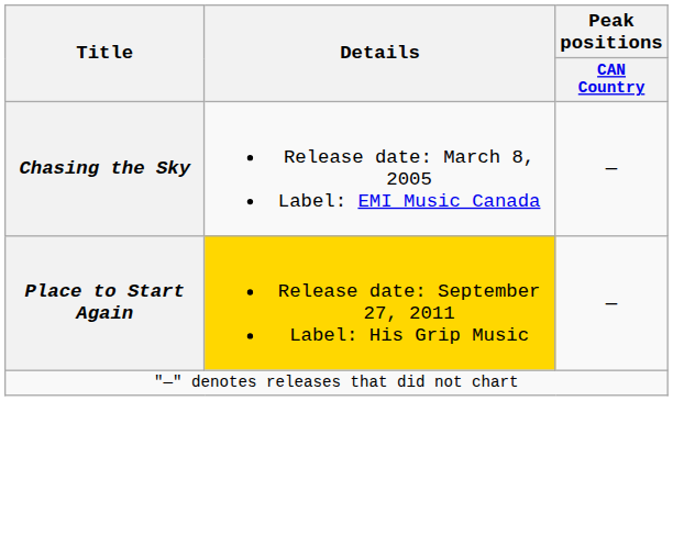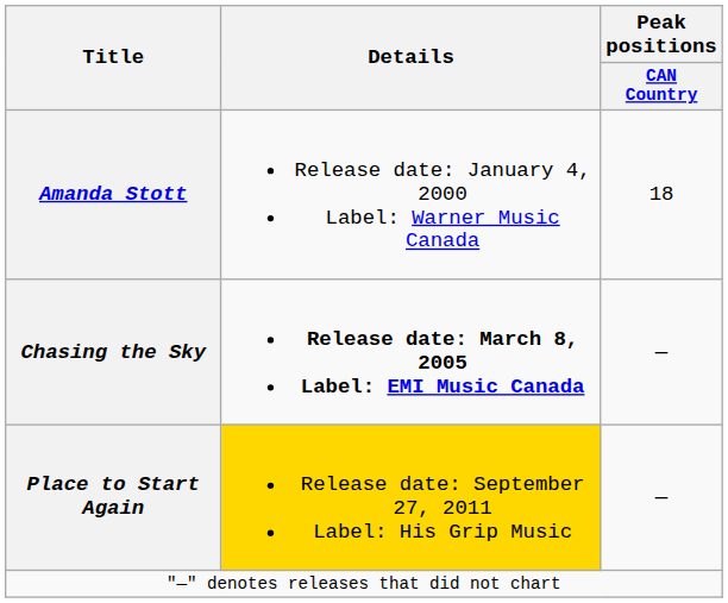 <table class="wikitable plainrowheaders" style="text-align:center;">
 <tr>
 <th rowspan="2" style="width:10em;">Title</th>
 <th rowspan="2" style="width:18em;">Details</th>
 <th colspan="1">Peak positions</th>
 </tr>
 <tr style="font-size:smaller;">
 <th style="width:4em;"><a href='#'>CAN Country</a></th>
 </tr>
 <tr>
+<th scope="row"><em><a href='#'>Amanda Stott</a></em></th>
+<td><br><ul><li>Release date: January 4, 2000</li><li>Label: <a href='#'>Warner Music Canada</a></li></ul></td>
+<td>18</td>
+</tr>
+<tr>
 <th scope="row"><em>Chasing the Sky</em></th>
-<td><br><ul><li>Release date: March 8, 2005</li><li>Label: <a href='#'>EMI Music Canada</a></li></ul></td>
+<td><strong><br><ul><li>Release date: March 8, 2005</li><li>Label: <a href='#'>EMI Music Canada</a></li></ul></strong></td>
 <td>—</td>
 </tr>
 <tr>
 <th scope="row"><em>Place to Start Again</em></th>
 <td style="background: gold;"><br><ul><li>Release date: September 27, 2011</li><li>Label: His Grip Music</li></ul></td>
 <td>—</td>
 </tr>
 <tr>
 <td colspan="3" style="font-size:8pt">"—" denotes releases that did not chart</td>
 </tr>
 </table>
